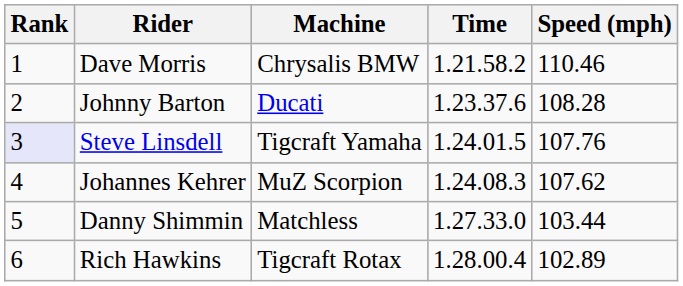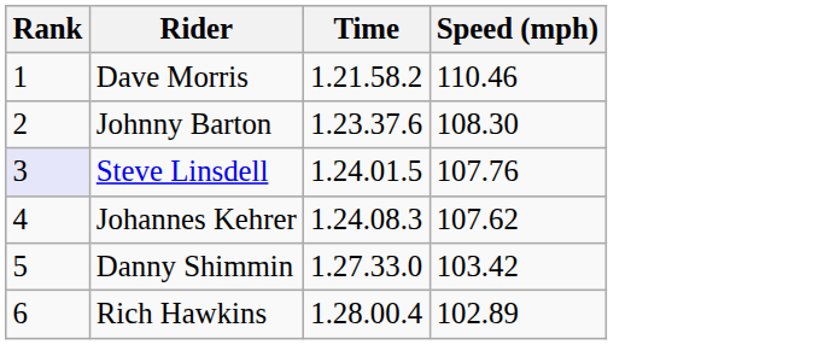 <table class="wikitable">
 <tr>
 <th>Rank</th>
 <th>Rider</th>
-<th>Machine</th>
 <th>Time</th>
 <th>Speed (mph)</th>
 </tr>
 <tr>
 <td>1</td>
 <td> Dave Morris</td>
-<td>Chrysalis BMW</td>
 <td>1.21.58.2</td>
 <td>110.46</td>
 </tr>
 <tr>
 <td>2</td>
 <td> Johnny Barton</td>
-<td><a href='#'>Ducati</a></td>
 <td>1.23.37.6</td>
-<td>108.28</td>
+<td>108.30</td>
 </tr>
 <tr>
 <td style="background: lavender;">3</td>
 <td> <a href='#'>Steve Linsdell</a></td>
-<td>Tigcraft Yamaha</td>
 <td>1.24.01.5</td>
 <td>107.76</td>
 </tr>
 <tr>
 <td>4</td>
 <td> Johannes Kehrer</td>
-<td>MuZ Scorpion</td>
 <td>1.24.08.3</td>
 <td>107.62</td>
 </tr>
 <tr>
 <td>5</td>
 <td> Danny Shimmin</td>
-<td>Matchless</td>
 <td>1.27.33.0</td>
-<td>103.44</td>
+<td>103.42</td>
 </tr>
 <tr>
 <td>6</td>
 <td> Rich Hawkins</td>
-<td>Tigcraft Rotax</td>
 <td>1.28.00.4</td>
 <td>102.89</td>
 </tr>
 </table>
